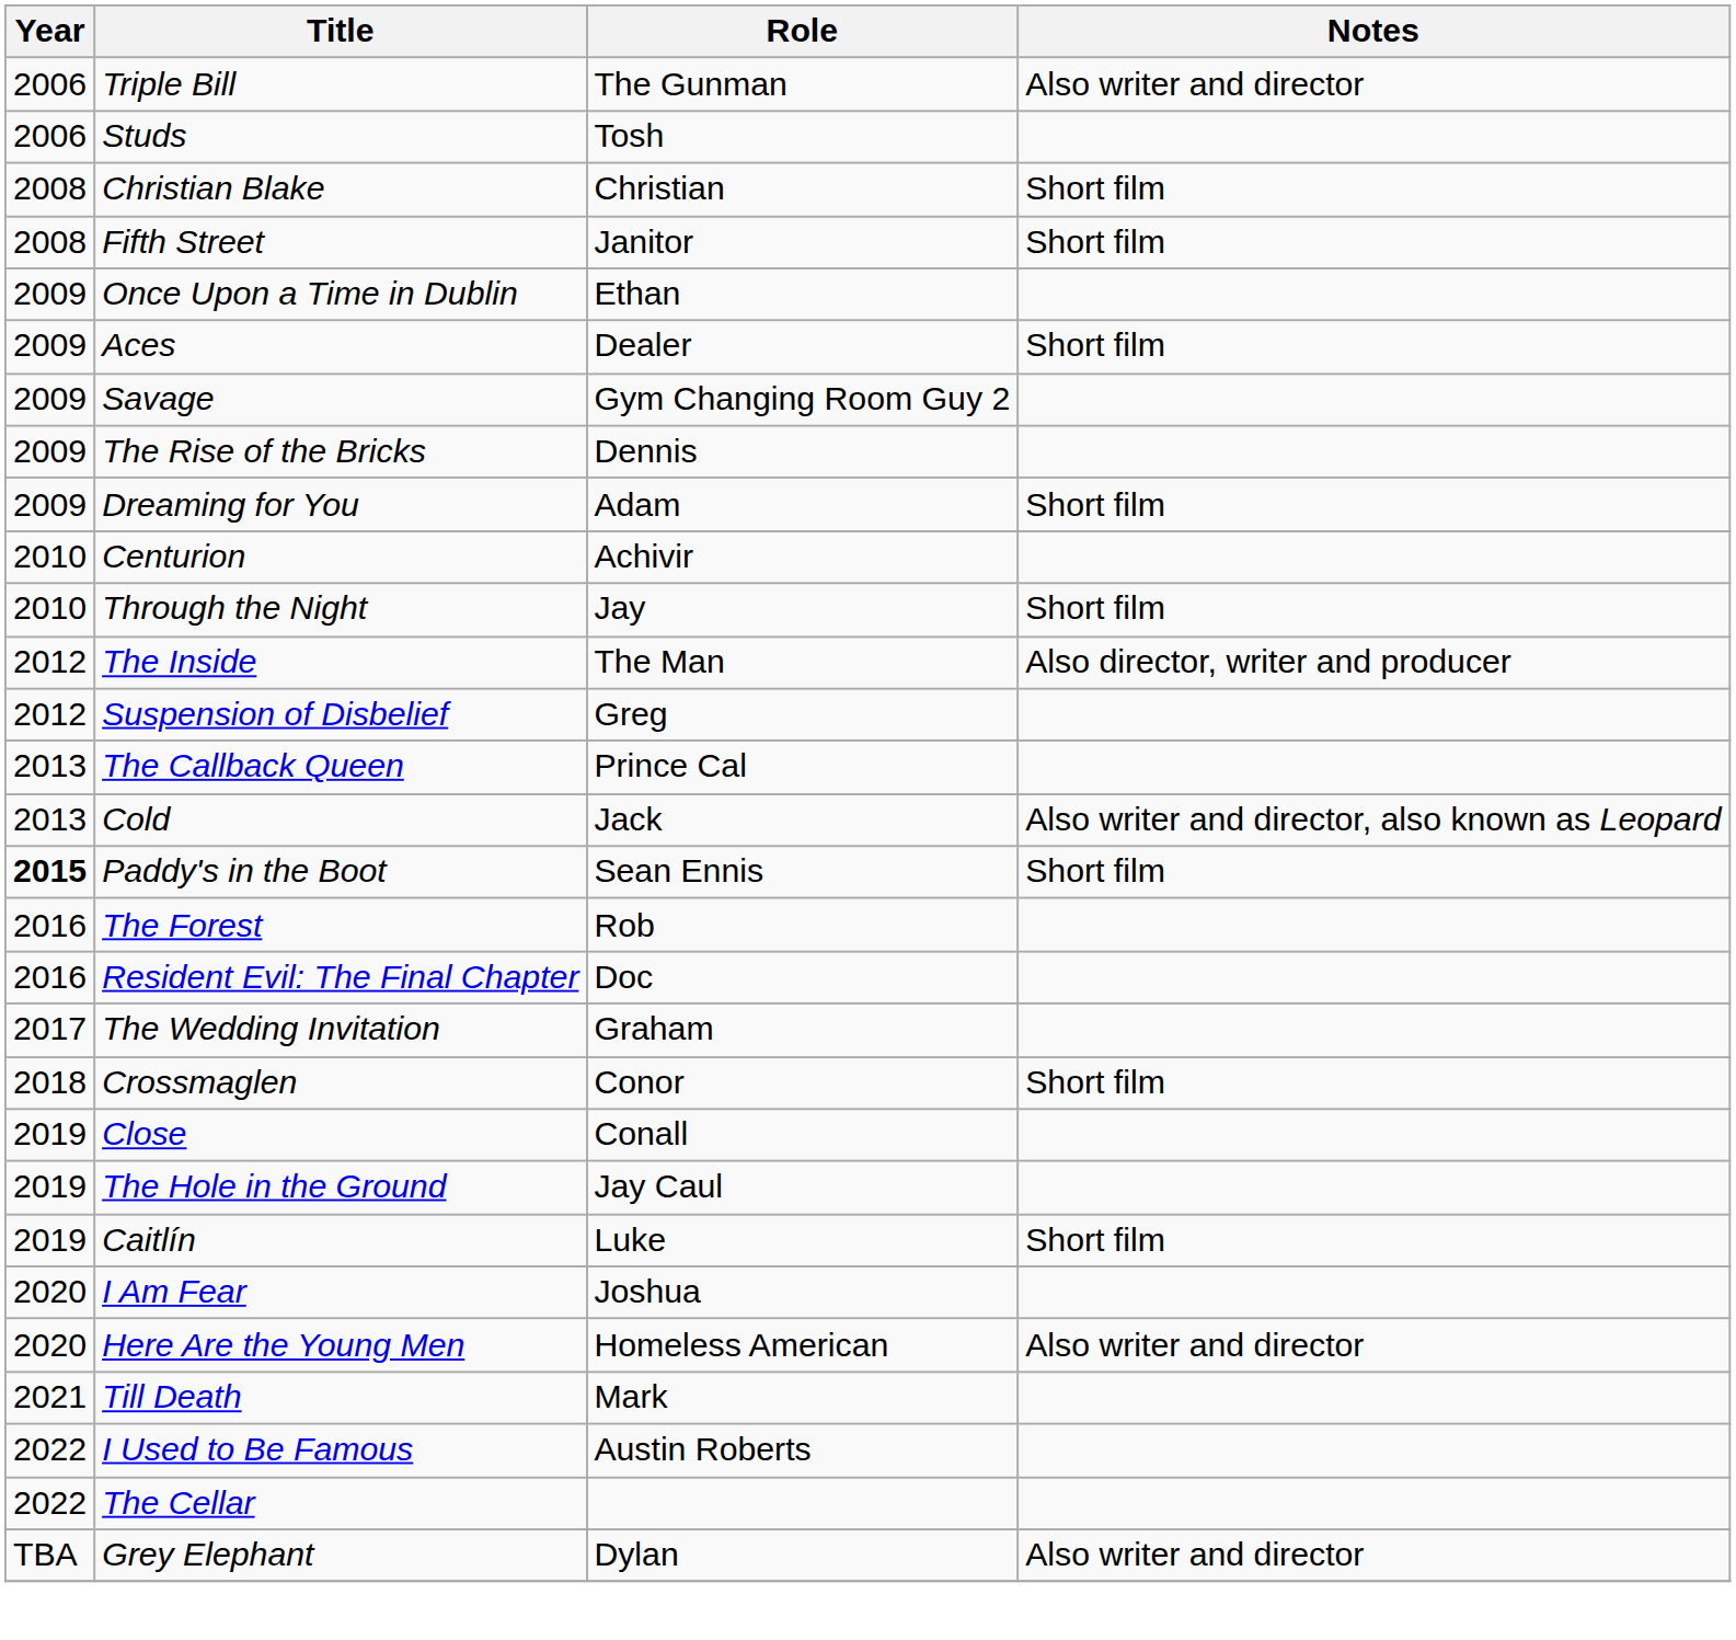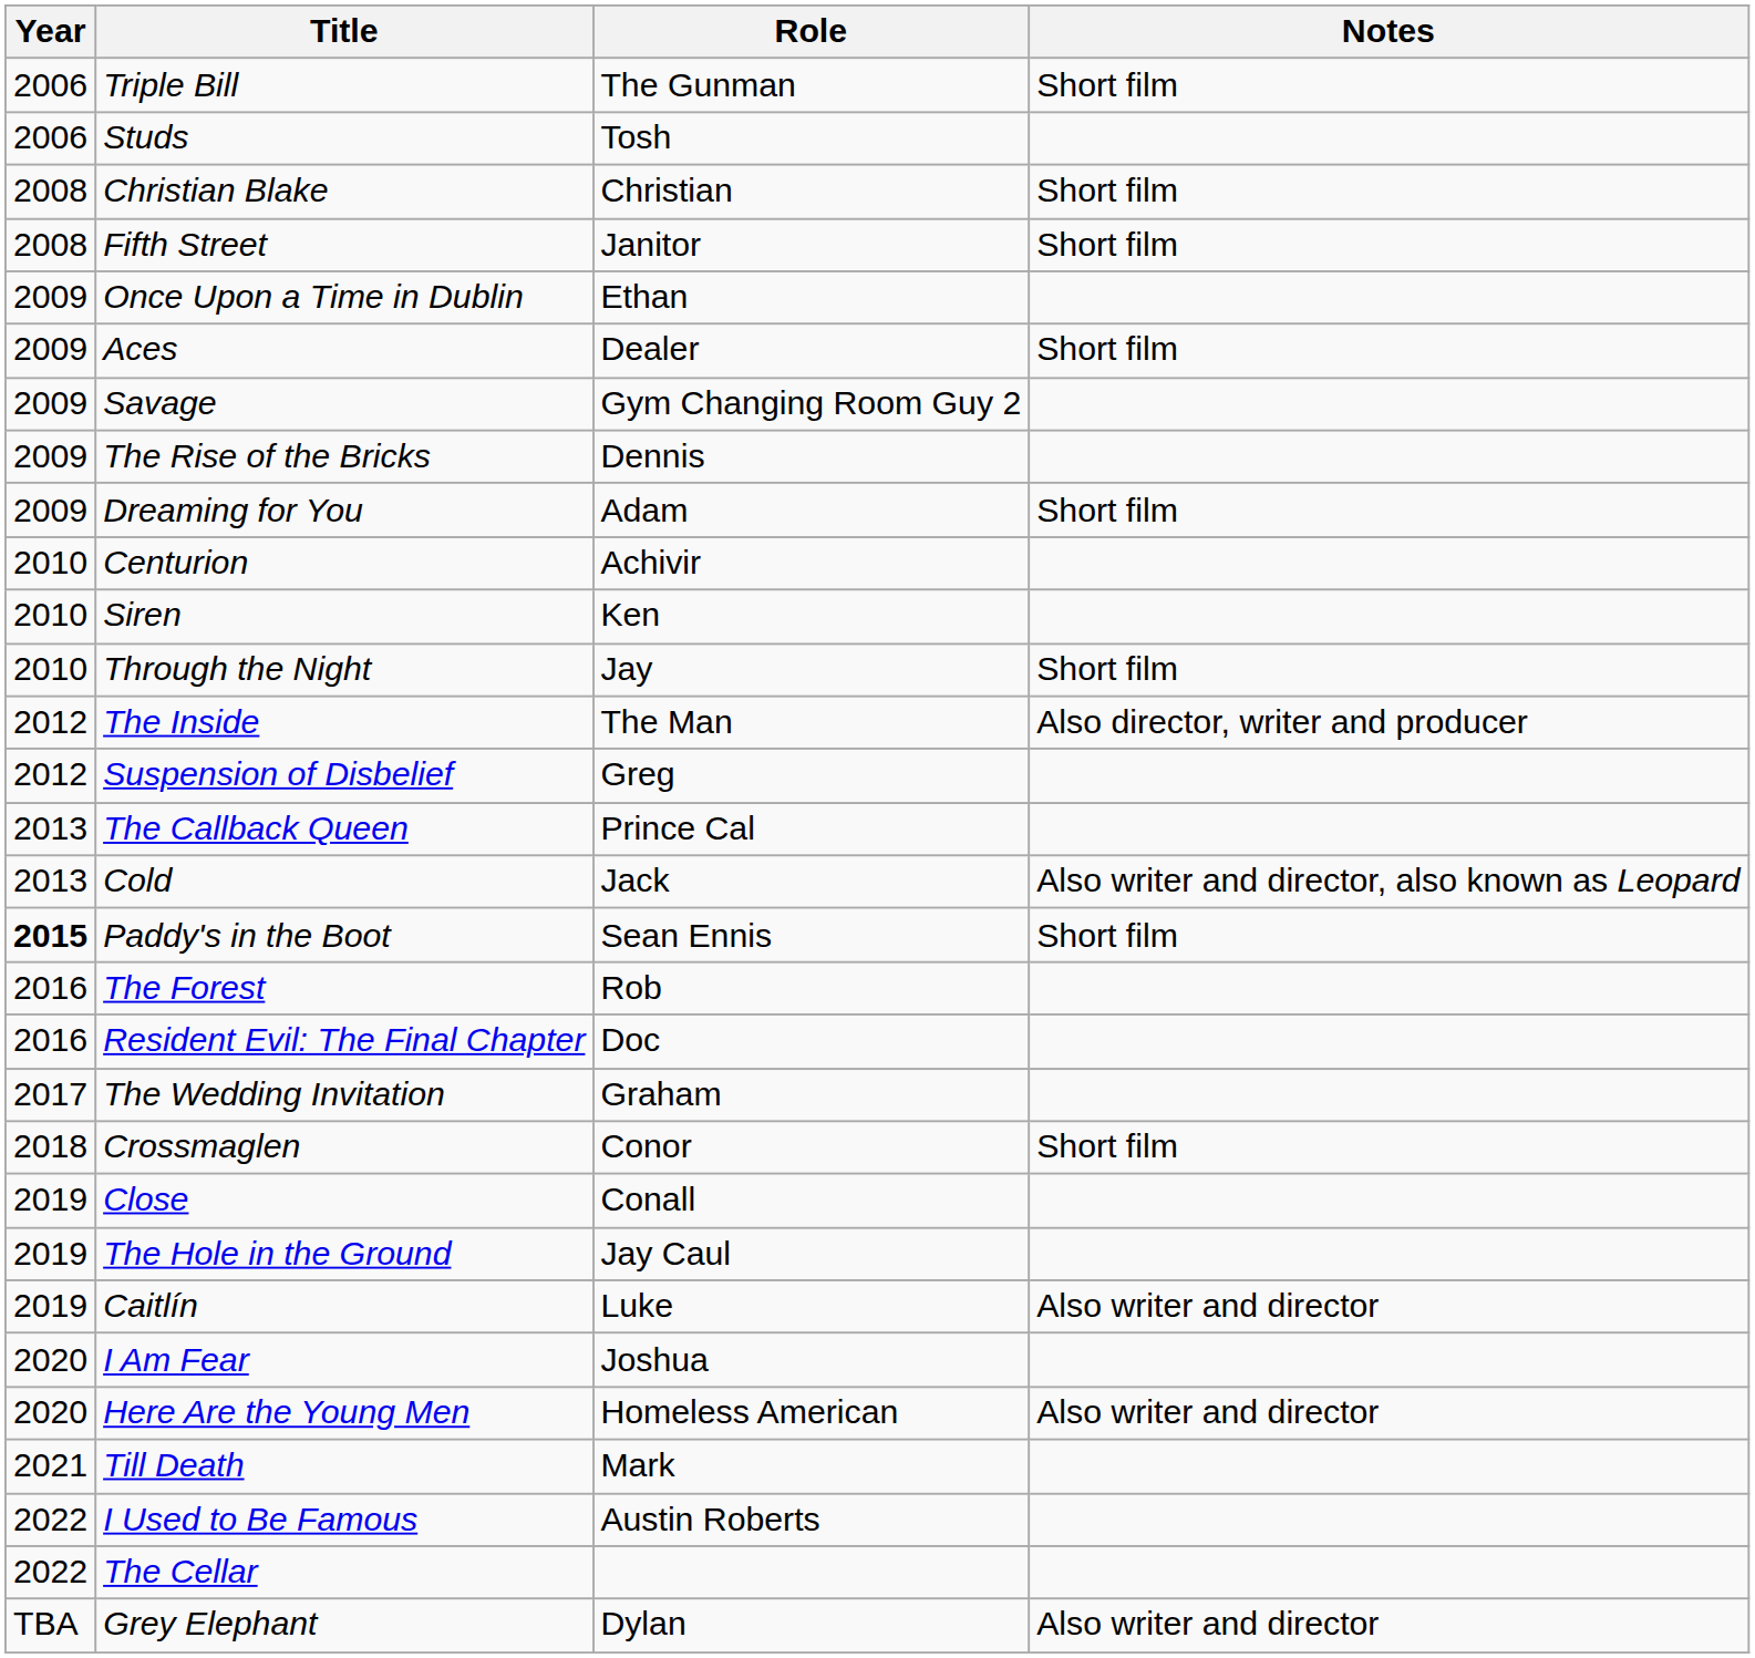 <table class="wikitable sortable">
 <tr>
 <th>Year</th>
 <th>Title</th>
 <th>Role</th>
 <th class="unsortable">Notes</th>
 </tr>
 <tr>
 <td>2006</td>
 <td><em>Triple Bill</em></td>
 <td>The Gunman</td>
-<td>Also writer and director</td>
+<td>Short film</td>
 </tr>
 <tr>
 <td>2006</td>
 <td><em>Studs</em></td>
 <td>Tosh</td>
 <td></td>
 </tr>
 <tr>
 <td>2008</td>
 <td><em>Christian Blake</em></td>
 <td>Christian</td>
 <td>Short film</td>
 </tr>
 <tr>
 <td>2008</td>
 <td><em>Fifth Street</em></td>
 <td>Janitor</td>
 <td>Short film</td>
 </tr>
 <tr>
 <td>2009</td>
 <td><em>Once Upon a Time in Dublin</em></td>
 <td>Ethan</td>
 <td></td>
 </tr>
 <tr>
 <td>2009</td>
 <td><em>Aces</em></td>
 <td>Dealer</td>
 <td>Short film</td>
 </tr>
 <tr>
 <td>2009</td>
 <td><em>Savage</em></td>
 <td>Gym Changing Room Guy 2</td>
 <td></td>
 </tr>
 <tr>
 <td>2009</td>
 <td><em>The Rise of the Bricks</em></td>
 <td>Dennis</td>
 <td></td>
 </tr>
 <tr>
 <td>2009</td>
 <td><em>Dreaming for You</em></td>
 <td>Adam</td>
 <td>Short film</td>
 </tr>
 <tr>
 <td>2010</td>
 <td><em>Centurion</em></td>
 <td>Achivir</td>
+<td></td>
+</tr>
+<tr>
+<td>2010</td>
+<td><em>Siren</em></td>
+<td>Ken</td>
 <td></td>
 </tr>
 <tr>
 <td>2010</td>
 <td><em>Through the Night</em></td>
 <td>Jay</td>
 <td>Short film</td>
 </tr>
 <tr>
 <td>2012</td>
 <td><em><a href='#'>The Inside</a></em></td>
 <td>The Man</td>
 <td>Also director, writer and producer</td>
 </tr>
 <tr>
 <td>2012</td>
 <td><em><a href='#'>Suspension of Disbelief</a></em></td>
 <td>Greg</td>
 <td></td>
 </tr>
 <tr>
 <td>2013</td>
 <td><em><a href='#'>The Callback Queen</a></em></td>
 <td>Prince Cal</td>
 <td></td>
 </tr>
 <tr>
 <td>2013</td>
 <td><em>Cold</em></td>
 <td>Jack</td>
 <td>Also writer and director, also known as <em>Leopard</em></td>
 </tr>
 <tr>
 <td><strong>2015</strong></td>
 <td><em>Paddy's in the Boot</em></td>
 <td>Sean Ennis</td>
 <td>Short film</td>
 </tr>
 <tr>
 <td>2016</td>
 <td><em><a href='#'>The Forest</a></em></td>
 <td>Rob</td>
 <td></td>
 </tr>
 <tr>
 <td>2016</td>
 <td><em><a href='#'>Resident Evil: The Final Chapter</a></em></td>
 <td>Doc</td>
 <td></td>
 </tr>
 <tr>
 <td>2017</td>
 <td><em>The Wedding Invitation</em></td>
 <td>Graham</td>
 <td></td>
 </tr>
 <tr>
 <td>2018</td>
 <td><em>Crossmaglen</em></td>
 <td>Conor</td>
 <td>Short film</td>
 </tr>
 <tr>
 <td>2019</td>
 <td><em><a href='#'>Close</a></em></td>
 <td>Conall</td>
 <td></td>
 </tr>
 <tr>
 <td>2019</td>
 <td><em><a href='#'>The Hole in the Ground</a></em></td>
 <td>Jay Caul</td>
 <td></td>
 </tr>
 <tr>
 <td>2019</td>
 <td><em>Caitlín </em></td>
 <td>Luke</td>
-<td>Short film</td>
+<td>Also writer and director</td>
 </tr>
 <tr>
 <td>2020</td>
 <td><em><a href='#'>I Am Fear</a></em></td>
 <td>Joshua</td>
 <td></td>
 </tr>
 <tr>
 <td>2020</td>
 <td><em><a href='#'>Here Are the Young Men</a></em></td>
 <td>Homeless American</td>
 <td>Also writer and director</td>
 </tr>
 <tr>
 <td>2021</td>
 <td><em><a href='#'>Till Death</a></em></td>
 <td>Mark</td>
 <td></td>
 </tr>
 <tr>
 <td>2022</td>
 <td><em><a href='#'>I Used to Be Famous</a></em></td>
 <td>Austin Roberts</td>
 <td></td>
 </tr>
 <tr>
 <td>2022</td>
 <td><em><a href='#'>The Cellar</a></em></td>
 <td></td>
 <td></td>
 </tr>
 <tr>
 <td>TBA</td>
 <td><em>Grey Elephant</em></td>
 <td>Dylan</td>
 <td>Also writer and director</td>
 </tr>
 <tr>
 </tr>
 </table>
